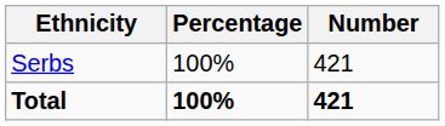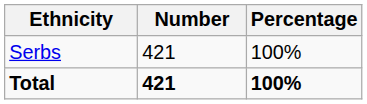 <table class="wikitable">
 <tr>
 <th width="100px">Ethnicity</th>
+<th width="80px">Number</th>
 <th width="80px">Percentage</th>
-<th width="80px">Number</th>
 </tr>
 <tr>
 <td><a href='#'>Serbs</a></td>
+<td>421</td>
 <td>100%</td>
-<td>421</td>
 </tr>
 <tr>
 <td><strong>Total</strong></td>
+<td><strong>421</strong></td>
 <td><strong>100%</strong></td>
-<td><strong>421</strong></td>
 </tr>
 </table>
